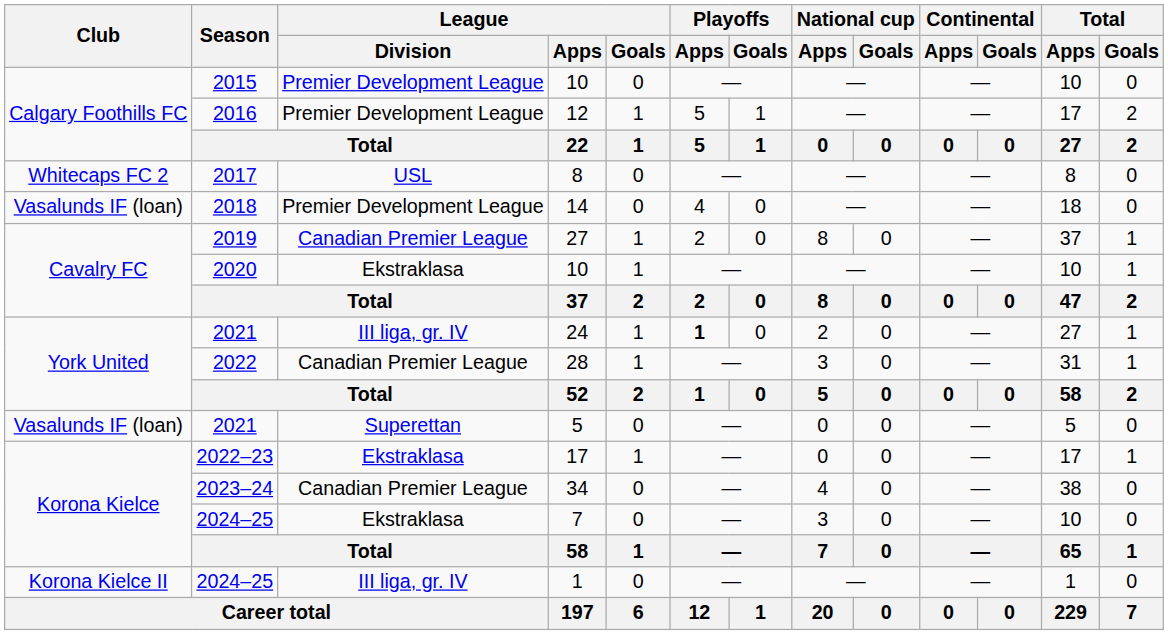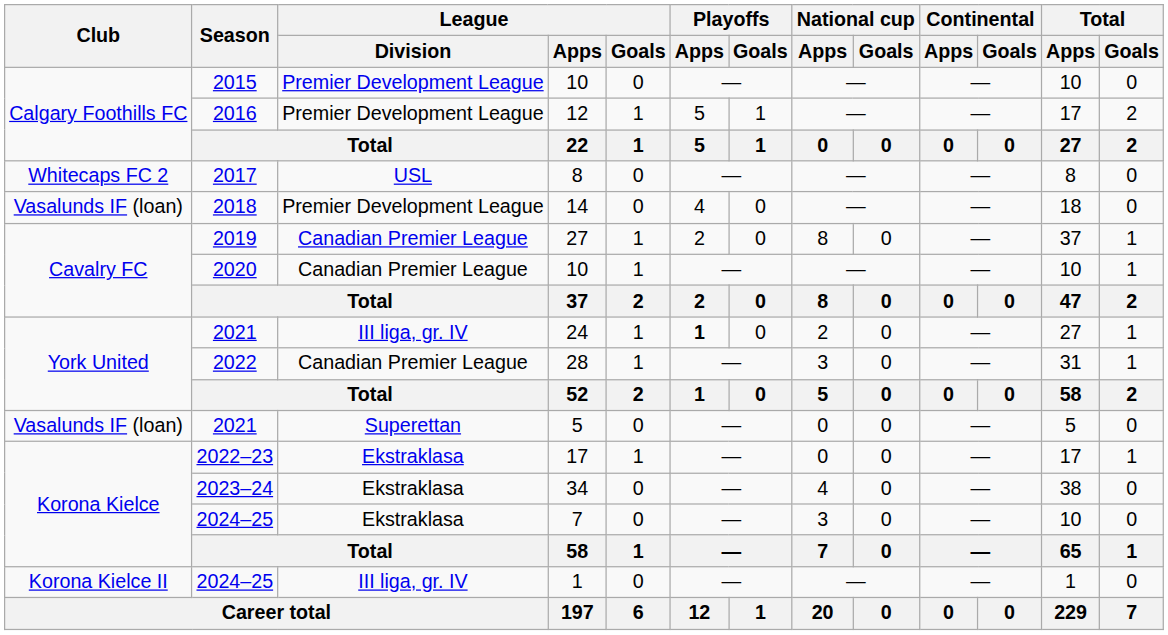 <table class="wikitable" style="text-align: center;">
 <tr>
 <th rowspan="2">Club</th>
 <th rowspan="2">Season</th>
 <th colspan="3">League</th>
 <th colspan="2">Playoffs</th>
 <th colspan="2">National cup</th>
 <th colspan="2">Continental</th>
 <th colspan="2">Total</th>
 </tr>
 <tr>
 <th>Division</th>
 <th>Apps</th>
 <th>Goals</th>
 <th>Apps</th>
 <th>Goals</th>
 <th>Apps</th>
 <th>Goals</th>
 <th>Apps</th>
 <th>Goals</th>
 <th>Apps</th>
 <th>Goals</th>
 </tr>
 <tr>
 <td rowspan="3"><a href='#'>Calgary Foothills FC</a></td>
 <td><a href='#'>2015</a></td>
 <td><a href='#'>Premier Development League</a></td>
 <td>10</td>
 <td>0</td>
 <td colspan="2">—</td>
 <td colspan="2">—</td>
 <td colspan="2">—</td>
 <td>10</td>
 <td>0</td>
 </tr>
 <tr>
 <td><a href='#'>2016</a></td>
 <td>Premier Development League</td>
 <td>12</td>
 <td>1</td>
 <td>5</td>
 <td>1</td>
 <td colspan="2">—</td>
 <td colspan="2">—</td>
 <td>17</td>
 <td>2</td>
 </tr>
 <tr>
 <th colspan="2">Total</th>
 <th>22</th>
 <th>1</th>
 <th>5</th>
 <th>1</th>
 <th>0</th>
 <th>0</th>
 <th>0</th>
 <th>0</th>
 <th>27</th>
 <th>2</th>
 </tr>
 <tr>
 <td><a href='#'>Whitecaps FC 2</a></td>
 <td><a href='#'>2017</a></td>
 <td><a href='#'>USL</a></td>
 <td>8</td>
 <td>0</td>
 <td colspan="2">—</td>
 <td colspan="2">—</td>
 <td colspan="2">—</td>
 <td>8</td>
 <td>0</td>
 </tr>
 <tr>
 <td><a href='#'>Vasalunds IF</a> (loan)</td>
 <td><a href='#'>2018</a></td>
 <td>Premier Development League</td>
 <td>14</td>
 <td>0</td>
 <td>4</td>
 <td>0</td>
 <td colspan="2">—</td>
 <td colspan="2">—</td>
 <td>18</td>
 <td>0</td>
 </tr>
 <tr>
 <td rowspan="3"><a href='#'>Cavalry FC</a></td>
 <td><a href='#'>2019</a></td>
 <td><a href='#'>Canadian Premier League</a></td>
 <td>27</td>
 <td>1</td>
 <td>2</td>
 <td>0</td>
 <td>8</td>
 <td>0</td>
 <td colspan="2">—</td>
 <td>37</td>
 <td>1</td>
 </tr>
 <tr>
 <td><a href='#'>2020</a></td>
-<td>Ekstraklasa</td>
+<td>Canadian Premier League</td>
 <td>10</td>
 <td>1</td>
 <td colspan="2">—</td>
 <td colspan="2">—</td>
 <td colspan="2">—</td>
 <td>10</td>
 <td>1</td>
 </tr>
 <tr>
 <th colspan="2">Total</th>
 <th>37</th>
 <th>2</th>
 <th>2</th>
 <th>0</th>
 <th>8</th>
 <th>0</th>
 <th>0</th>
 <th>0</th>
 <th>47</th>
 <th>2</th>
 </tr>
 <tr>
 <td rowspan="3"><a href='#'>York United</a></td>
 <td><a href='#'>2021</a></td>
 <td><a href='#'>III liga, gr. IV</a></td>
 <td>24</td>
 <td>1</td>
 <td><strong>1</strong></td>
 <td>0</td>
 <td>2</td>
 <td>0</td>
 <td colspan="2">—</td>
 <td>27</td>
 <td>1</td>
 </tr>
 <tr>
 <td><a href='#'>2022</a></td>
 <td>Canadian Premier League</td>
 <td>28</td>
 <td>1</td>
 <td colspan="2">—</td>
 <td>3</td>
 <td>0</td>
 <td colspan="2">—</td>
 <td>31</td>
 <td>1</td>
 </tr>
 <tr>
 <th colspan="2">Total</th>
 <th>52</th>
 <th>2</th>
 <th>1</th>
 <th>0</th>
 <th>5</th>
 <th>0</th>
 <th>0</th>
 <th>0</th>
 <th>58</th>
 <th>2</th>
 </tr>
 <tr>
 <td><a href='#'>Vasalunds IF</a> (loan)</td>
 <td><a href='#'>2021</a></td>
 <td><a href='#'>Superettan</a></td>
 <td>5</td>
 <td>0</td>
 <td colspan="2">—</td>
 <td>0</td>
 <td>0</td>
 <td colspan="2">—</td>
 <td>5</td>
 <td>0</td>
 </tr>
 <tr>
 <td rowspan="4"><a href='#'>Korona Kielce</a></td>
 <td><a href='#'>2022–23</a></td>
 <td><a href='#'>Ekstraklasa</a></td>
 <td>17</td>
 <td>1</td>
 <td colspan="2">—</td>
 <td>0</td>
 <td>0</td>
 <td colspan="2">—</td>
 <td>17</td>
 <td>1</td>
 </tr>
 <tr>
 <td><a href='#'>2023–24</a></td>
-<td>Canadian Premier League</td>
+<td>Ekstraklasa</td>
 <td>34</td>
 <td>0</td>
 <td colspan="2">—</td>
 <td>4</td>
 <td>0</td>
 <td colspan="2">—</td>
 <td>38</td>
 <td>0</td>
 </tr>
 <tr>
 <td><a href='#'>2024–25</a></td>
 <td>Ekstraklasa</td>
 <td>7</td>
 <td>0</td>
 <td colspan="2">—</td>
 <td>3</td>
 <td>0</td>
 <td colspan="2">—</td>
 <td>10</td>
 <td>0</td>
 </tr>
 <tr>
 <th colspan="2">Total</th>
 <th>58</th>
 <th>1</th>
 <th colspan="2">—</th>
 <th>7</th>
 <th>0</th>
 <th colspan="2">—</th>
 <th>65</th>
 <th>1</th>
 </tr>
 <tr>
 <td><a href='#'>Korona Kielce II</a></td>
 <td><a href='#'>2024–25</a></td>
 <td><a href='#'>III liga, gr. IV</a></td>
 <td>1</td>
 <td>0</td>
 <td colspan="2">—</td>
 <td colspan="2">—</td>
 <td colspan="2">—</td>
 <td>1</td>
 <td>0</td>
 </tr>
 <tr>
 <th colspan="3">Career total</th>
 <th>197</th>
 <th>6</th>
 <th>12</th>
 <th>1</th>
 <th>20</th>
 <th>0</th>
 <th>0</th>
 <th>0</th>
 <th>229</th>
 <th>7</th>
 </tr>
 </table>
